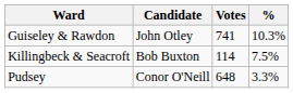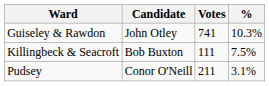 <table class="wikitable">
 <tr>
 <th>Ward</th>
 <th>Candidate</th>
 <th>Votes</th>
 <th>%</th>
 </tr>
 <tr>
 <td>Guiseley & Rawdon</td>
 <td>John Otley</td>
 <td>741</td>
 <td>10.3%</td>
 </tr>
 <tr>
 <td>Killingbeck & Seacroft</td>
 <td>Bob Buxton</td>
-<td>114</td>
+<td>111</td>
 <td>7.5%</td>
 </tr>
 <tr>
 <td>Pudsey</td>
 <td>Conor O'Neill</td>
-<td>648</td>
-<td>3.3%</td>
+<td>211</td>
+<td>3.1%</td>
 </tr>
 </table>
